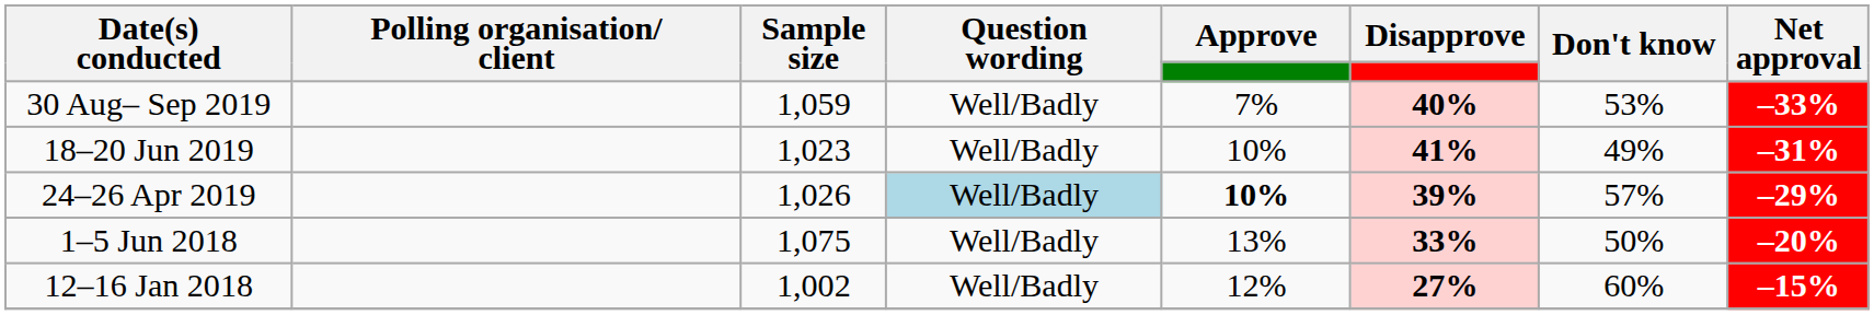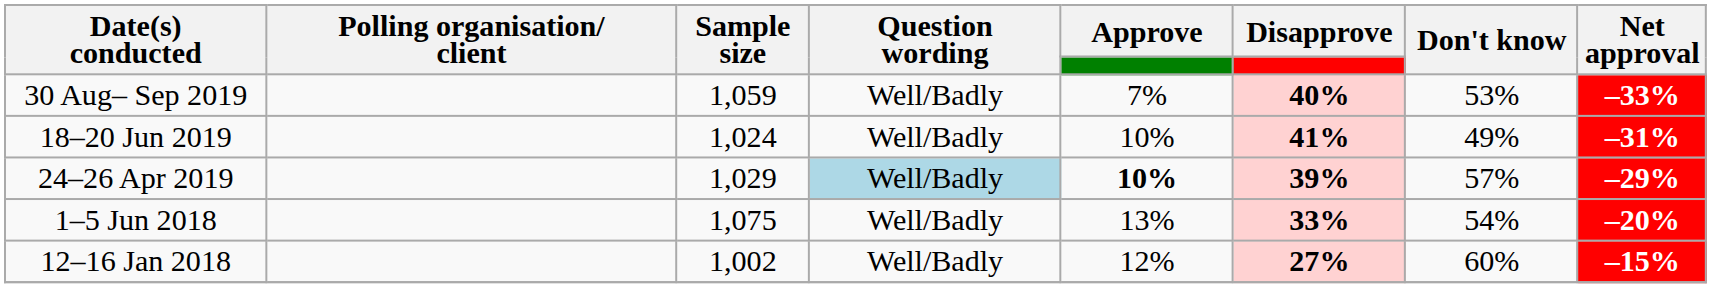 <table class="wikitable collapsible sortable" style="text-align:center;font-size:95%;line-height:14px;">
 <tr>
 <th style="width:125px;" rowspan="2">Date(s)<br>conducted</th>
 <th style="width:200px;" rowspan="2">Polling organisation/<br>client</th>
 <th style="width:60px;" rowspan="2">Sample size</th>
 <th style="width:120px;" rowspan="2">Question<br>wording</th>
 <th class="unsortable" style="width:80px;">Approve</th>
 <th class="unsortable" style="width:80px;">Disapprove</th>
 <th class="unsortable" style="width:80px;" rowspan="2">Don't know</th>
 <th class="unsortable" style="width:20px;" rowspan="2">Net approval</th>
 </tr>
 <tr>
 <th class="unsortable" style="color:inherit;background:green;width:60px;"></th>
 <th class="unsortable" style="color:inherit;background:red;width:60px;"></th>
 </tr>
 <tr>
 <td>30 Aug– Sep 2019</td>
 <td></td>
 <td>1,059</td>
 <td>Well/Badly</td>
 <td>7%</td>
 <td style="background:#FFD2D2"><strong>40%</strong></td>
 <td>53%</td>
 <td style="background:red;color:white;"><strong>–33%</strong></td>
 </tr>
 <tr>
 <td>18–20 Jun 2019</td>
 <td></td>
-<td>1,023</td>
+<td>1,024</td>
 <td>Well/Badly</td>
 <td>10%</td>
 <td style="background:#FFD2D2"><strong>41%</strong></td>
 <td>49%</td>
 <td style="background:red;color:white;"><strong>–31%</strong></td>
 </tr>
 <tr>
 <td>24–26 Apr 2019</td>
 <td></td>
-<td>1,026</td>
+<td>1,029</td>
 <td style="background: lightblue;">Well/Badly</td>
 <td><strong>10%</strong></td>
 <td style="background:#FFD2D2"><strong>39%</strong></td>
 <td>57%</td>
 <td style="background:red;color:white;"><strong>–29%</strong></td>
 </tr>
 <tr>
 <td>1–5 Jun 2018</td>
 <td></td>
 <td>1,075</td>
 <td>Well/Badly</td>
 <td>13%</td>
 <td style="background:#FFD2D2"><strong>33%</strong></td>
-<td>50%</td>
+<td>54%</td>
 <td style="background:red;color:white;"><strong>–20%</strong></td>
 </tr>
 <tr>
 <td>12–16 Jan 2018</td>
 <td></td>
 <td>1,002</td>
 <td>Well/Badly</td>
 <td>12%</td>
 <td style="background:#FFD2D2"><strong>27%</strong></td>
 <td>60%</td>
 <td style="background:red;color:white;"><strong>–15%</strong></td>
 </tr>
 <tr>
 </tr>
 </table>
